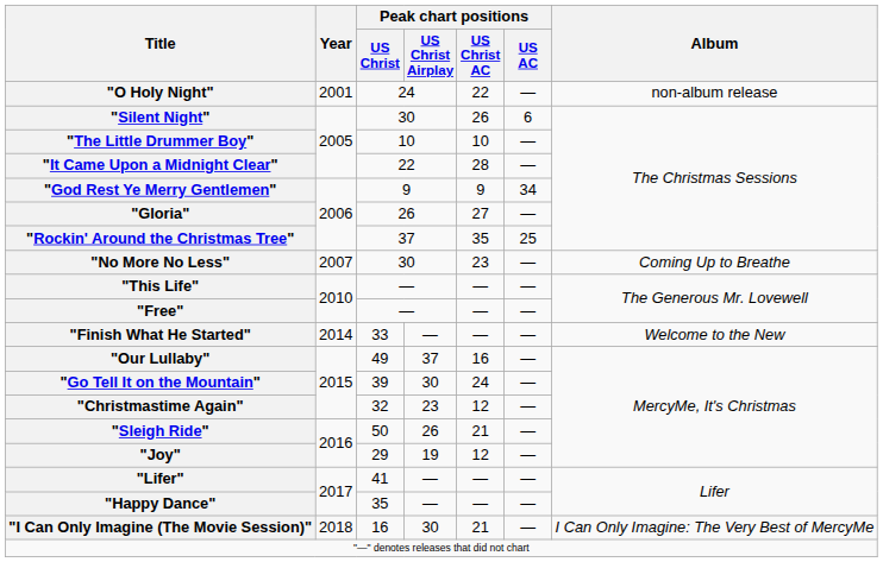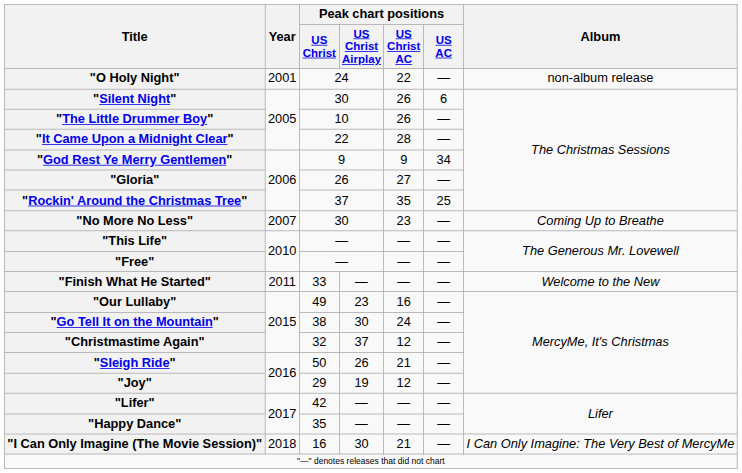 <table class="wikitable plainrowheaders" style="text-align:center;">
 <tr>
 <th scope="col" rowspan="2">Title</th>
 <th scope="col" rowspan="2">Year</th>
 <th scope="col" colspan="4">Peak chart positions</th>
 <th scope="col" rowspan="2">Album</th>
 </tr>
 <tr>
 <th style="width:3em; font-size:90%"><a href='#'>US<br>Christ</a><br></th>
 <th style="width:3em; font-size:90%"><a href='#'>US<br>Christ<br>Airplay</a><br></th>
 <th style="width:3em; font-size:90%"><a href='#'>US<br>Christ<br>AC</a><br></th>
 <th style="width:3em; font-size:90%"><a href='#'>US<br>AC</a><br></th>
 </tr>
 <tr>
 <th scope="row">"O Holy Night"</th>
 <td>2001</td>
 <td colspan="2">24</td>
 <td>22</td>
 <td>—</td>
 <td align="center">non-album release</td>
 </tr>
 <tr>
 <th scope="row">"<a href='#'>Silent Night</a>"</th>
 <td rowspan="3">2005</td>
 <td colspan="2">30</td>
 <td>26</td>
 <td>6</td>
 <td rowspan="6"><em>The Christmas Sessions</em></td>
 </tr>
 <tr>
 <th scope="row">"<a href='#'>The Little Drummer Boy</a>"</th>
 <td colspan="2">10</td>
-<td>10</td>
+<td>26</td>
 <td>—</td>
 </tr>
 <tr>
 <th scope="row">"<a href='#'>It Came Upon a Midnight Clear</a>"</th>
 <td colspan="2">22</td>
 <td>28</td>
 <td>—</td>
 </tr>
 <tr>
 <th scope="row">"<a href='#'>God Rest Ye Merry Gentlemen</a>"</th>
 <td rowspan="3">2006</td>
 <td colspan="2">9</td>
 <td>9</td>
 <td>34</td>
 </tr>
 <tr>
 <th scope="row">"Gloria"</th>
 <td colspan="2">26</td>
 <td>27</td>
 <td>—</td>
 </tr>
 <tr>
 <th scope="row">"<a href='#'>Rockin' Around the Christmas Tree</a>"</th>
 <td colspan="2">37</td>
 <td>35</td>
 <td>25</td>
 </tr>
 <tr>
 <th scope="row">"No More No Less"</th>
 <td>2007</td>
 <td colspan="2">30</td>
 <td>23</td>
 <td>—</td>
 <td><em>Coming Up to Breathe</em></td>
 </tr>
 <tr>
 <th scope="row">"This Life"</th>
 <td rowspan="2">2010</td>
 <td colspan="2">—</td>
 <td>—</td>
 <td>—</td>
 <td rowspan="2"><em>The Generous Mr. Lovewell</em></td>
 </tr>
 <tr>
 <th scope="row">"Free"</th>
 <td colspan="2">—</td>
 <td>—</td>
 <td>—</td>
 </tr>
 <tr>
 <th scope="row">"Finish What He Started"</th>
-<td>2014</td>
+<td>2011</td>
 <td>33</td>
 <td>—</td>
 <td>—</td>
 <td>—</td>
 <td><em>Welcome to the New</em></td>
 </tr>
 <tr>
 <th scope="row">"Our Lullaby"</th>
 <td rowspan="3">2015</td>
 <td>49</td>
-<td>37</td>
+<td>23</td>
 <td>16</td>
 <td>—</td>
 <td rowspan="5"><em>MercyMe, It's Christmas</em></td>
 </tr>
 <tr>
 <th scope="row">"<a href='#'>Go Tell It on the Mountain</a>"</th>
-<td>39</td>
+<td>38</td>
 <td>30</td>
 <td>24</td>
 <td>—</td>
 </tr>
 <tr>
 <th scope="row">"Christmastime Again"</th>
 <td>32</td>
-<td>23</td>
+<td>37</td>
 <td>12</td>
 <td>—</td>
 </tr>
 <tr>
 <th scope="row">"<a href='#'>Sleigh Ride</a>"</th>
 <td rowspan="2">2016</td>
 <td>50</td>
 <td>26</td>
 <td>21</td>
 <td>—</td>
 </tr>
 <tr>
 <th scope="row">"Joy"</th>
 <td>29</td>
 <td>19</td>
 <td>12</td>
 <td>—</td>
 </tr>
 <tr>
 <th scope="row">"Lifer"</th>
 <td rowspan="2">2017</td>
-<td>41</td>
+<td>42</td>
 <td>—</td>
 <td>—</td>
 <td>—</td>
 <td rowspan="2"><em>Lifer</em></td>
 </tr>
 <tr>
 <th scope="row">"Happy Dance"</th>
 <td>35</td>
 <td>—</td>
 <td>—</td>
 <td>—</td>
 </tr>
 <tr>
 <th scope="row">"I Can Only Imagine (The Movie Session)"</th>
 <td>2018</td>
 <td>16</td>
 <td>30</td>
 <td>21</td>
 <td>—</td>
 <td><em>I Can Only Imagine: The Very Best of MercyMe</em></td>
 </tr>
 <tr>
 <td colspan="10" style="font-size:8pt">"—" denotes releases that did not chart</td>
 </tr>
 </table>
